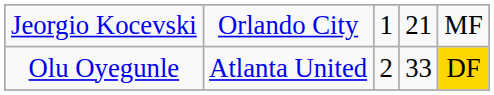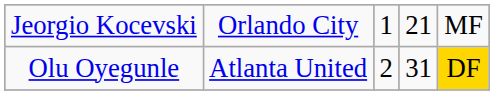 <table class="wikitable" style="text-align: center;">
 <tr>
 <td> <a href='#'>Jeorgio Kocevski</a></td>
 <td><a href='#'>Orlando City</a></td>
 <td>1</td>
 <td>21</td>
 <td>MF</td>
 </tr>
 <tr>
 <td> <a href='#'>Olu Oyegunle</a></td>
 <td><a href='#'>Atlanta United</a></td>
 <td>2</td>
-<td>33</td>
+<td>31</td>
 <td style="background: gold;">DF</td>
 </tr>
 </table>
